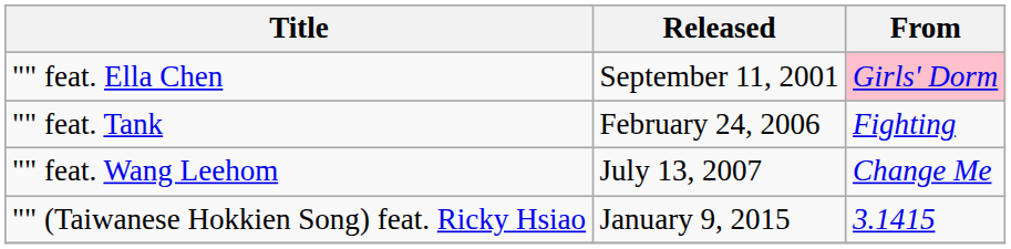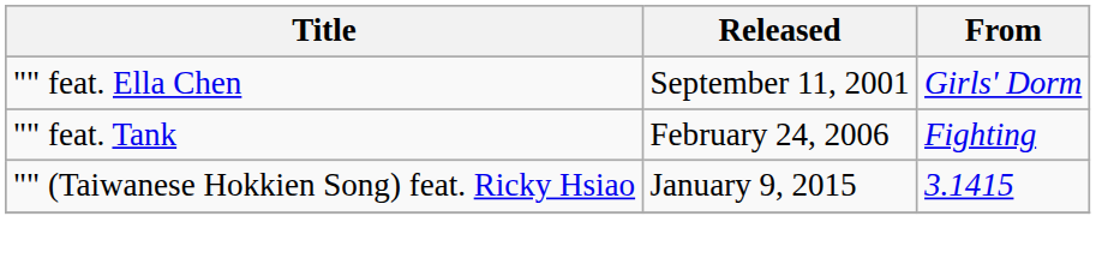 <table class="wikitable plainrowheaders">
 <tr>
 <th scope="col">Title</th>
 <th scope="col">Released</th>
 <th>From</th>
 </tr>
 <tr>
 <td>"" feat. <a href='#'>Ella Chen</a></td>
 <td>September 11, 2001</td>
-<td rowspan="1" style="background: pink;"><em><a href='#'>Girls' Dorm</a></em></td>
+<td rowspan="1"><em><a href='#'>Girls' Dorm</a></em></td>
 </tr>
 <tr>
 <td>"" feat. <a href='#'>Tank</a></td>
 <td>February 24, 2006</td>
 <td rowspan="1"><em><a href='#'>Fighting</a></em></td>
-</tr>
-<tr>
-<td>"" feat. <a href='#'>Wang Leehom</a></td>
-<td>July 13, 2007</td>
-<td><em><a href='#'>Change Me</a></em></td>
 </tr>
 <tr>
 <td>"" (Taiwanese Hokkien Song) feat. <a href='#'>Ricky Hsiao</a></td>
 <td>January 9, 2015</td>
 <td><em><a href='#'>3.1415</a></em></td>
 </tr>
 <tr>
 </tr>
 </table>
